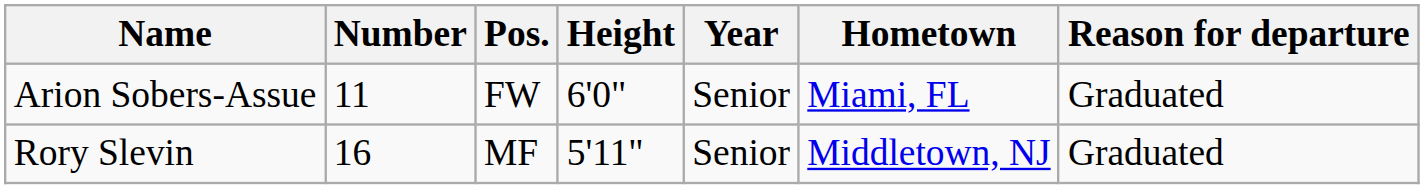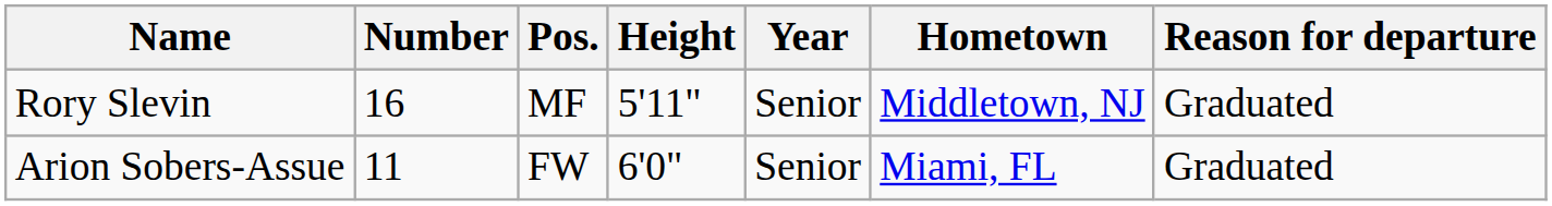 <table class="wikitable sortable" border="1">
 <tr>
 <th>Name</th>
 <th>Number</th>
 <th>Pos.</th>
 <th>Height</th>
 <th>Year</th>
 <th>Hometown</th>
 <th class="unsortable">Reason for departure</th>
 </tr>
 <tr>
+<td>Rory Slevin</td>
+<td>16</td>
+<td>MF</td>
+<td>5'11"</td>
+<td>Senior</td>
+<td><a href='#'>Middletown, NJ</a></td>
+<td>Graduated</td>
+</tr>
+<tr>
 <td>Arion Sobers-Assue</td>
 <td>11</td>
 <td>FW</td>
 <td>6'0"</td>
 <td> Senior</td>
 <td><a href='#'>Miami, FL</a></td>
 <td>Graduated</td>
 </tr>
-<tr>
-<td>Rory Slevin</td>
-<td>16</td>
-<td>MF</td>
-<td>5'11"</td>
-<td>Senior</td>
-<td><a href='#'>Middletown, NJ</a></td>
-<td>Graduated</td>
-</tr>
 </table>
